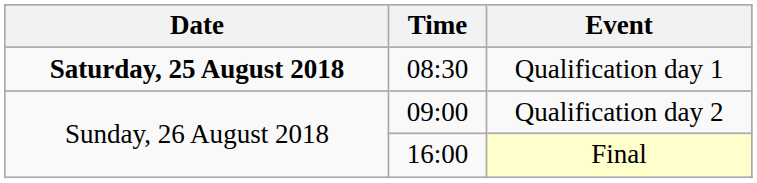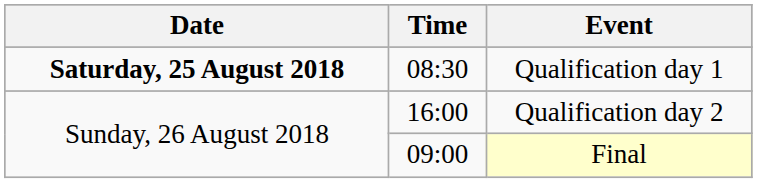 <table class = "wikitable" style="text-align:center;">
 <tr>
 <th width=220>Date</th>
 <th width=50>Time</th>
 <th width=150>Event</th>
 </tr>
 <tr>
 <td><strong>Saturday, 25 August 2018</strong></td>
 <td>08:30</td>
 <td>Qualification day 1</td>
 </tr>
 <tr>
 <td rowspan=2>Sunday, 26 August 2018</td>
-<td>09:00</td>
+<td>16:00</td>
 <td>Qualification day 2</td>
 </tr>
 <tr>
-<td>16:00</td>
+<td>09:00</td>
 <td bgcolor=ffffcc>Final</td>
 </tr>
 </table>
